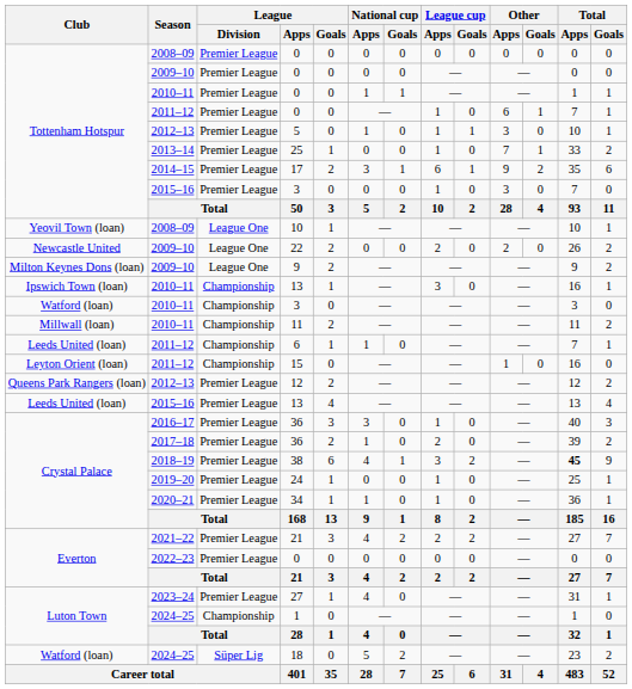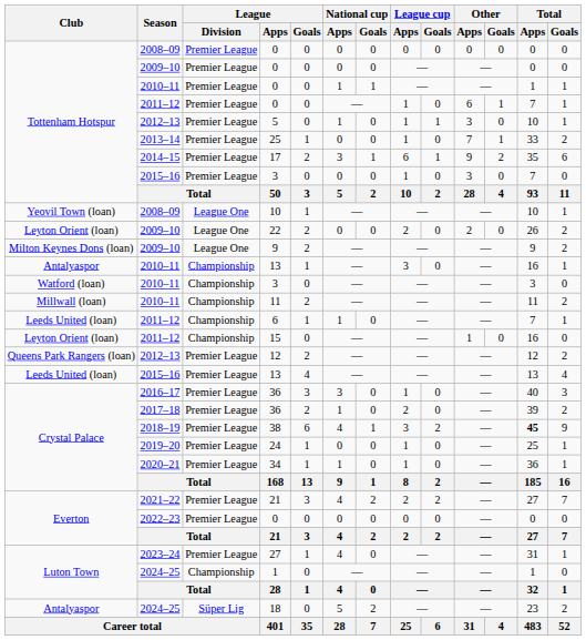 <table class=wikitable style=text-align:center>
 <tr>
 <th rowspan=2>Club</th>
 <th rowspan=2>Season</th>
 <th colspan=3>League</th>
 <th colspan=2>National cup</th>
 <th colspan=2><a href='#'>League cup</a></th>
 <th colspan=2>Other</th>
 <th colspan=2>Total</th>
 </tr>
 <tr>
 <th>Division</th>
 <th>Apps</th>
 <th>Goals</th>
 <th>Apps</th>
 <th>Goals</th>
 <th>Apps</th>
 <th>Goals</th>
 <th>Apps</th>
 <th>Goals</th>
 <th>Apps</th>
 <th>Goals</th>
 </tr>
 <tr>
 <td rowspan=9><a href='#'>Tottenham Hotspur</a></td>
 <td><a href='#'>2008–09</a></td>
 <td><a href='#'>Premier League</a></td>
 <td>0</td>
 <td>0</td>
 <td>0</td>
 <td>0</td>
 <td>0</td>
 <td>0</td>
 <td>0</td>
 <td>0</td>
 <td>0</td>
 <td>0</td>
 </tr>
 <tr>
 <td><a href='#'>2009–10</a></td>
 <td>Premier League</td>
 <td>0</td>
 <td>0</td>
 <td>0</td>
 <td>0</td>
 <td colspan=2>—</td>
 <td colspan=2>—</td>
 <td>0</td>
 <td>0</td>
 </tr>
 <tr>
 <td><a href='#'>2010–11</a></td>
 <td>Premier League</td>
 <td>0</td>
 <td>0</td>
 <td>1</td>
 <td>1</td>
 <td colspan=2>—</td>
 <td colspan=2>—</td>
 <td>1</td>
 <td>1</td>
 </tr>
 <tr>
 <td><a href='#'>2011–12</a></td>
 <td>Premier League</td>
 <td>0</td>
 <td>0</td>
 <td colspan=2>—</td>
 <td>1</td>
 <td>0</td>
 <td>6</td>
 <td>1</td>
 <td>7</td>
 <td>1</td>
 </tr>
 <tr>
 <td><a href='#'>2012–13</a></td>
 <td>Premier League</td>
 <td>5</td>
 <td>0</td>
 <td>1</td>
 <td>0</td>
 <td>1</td>
 <td>1</td>
 <td>3</td>
 <td>0</td>
 <td>10</td>
 <td>1</td>
 </tr>
 <tr>
 <td><a href='#'>2013–14</a></td>
 <td>Premier League</td>
 <td>25</td>
 <td>1</td>
 <td>0</td>
 <td>0</td>
 <td>1</td>
 <td>0</td>
 <td>7</td>
 <td>1</td>
 <td>33</td>
 <td>2</td>
 </tr>
 <tr>
 <td><a href='#'>2014–15</a></td>
 <td>Premier League</td>
 <td>17</td>
 <td>2</td>
 <td>3</td>
 <td>1</td>
 <td>6</td>
 <td>1</td>
 <td>9</td>
 <td>2</td>
 <td>35</td>
 <td>6</td>
 </tr>
 <tr>
 <td><a href='#'>2015–16</a></td>
 <td>Premier League</td>
 <td>3</td>
 <td>0</td>
 <td>0</td>
 <td>0</td>
 <td>1</td>
 <td>0</td>
 <td>3</td>
 <td>0</td>
 <td>7</td>
 <td>0</td>
 </tr>
 <tr>
 <th colspan=2>Total</th>
 <th>50</th>
 <th>3</th>
 <th>5</th>
 <th>2</th>
 <th>10</th>
 <th>2</th>
 <th>28</th>
 <th>4</th>
 <th>93</th>
 <th>11</th>
 </tr>
 <tr>
 <td><a href='#'>Yeovil Town</a> (loan)</td>
 <td><a href='#'>2008–09</a></td>
 <td><a href='#'>League One</a></td>
 <td>10</td>
 <td>1</td>
 <td colspan=2>—</td>
 <td colspan=2>—</td>
 <td colspan=2>—</td>
 <td>10</td>
 <td>1</td>
 </tr>
 <tr>
-<td><a href='#'>Newcastle United</a></td>
+<td><a href='#'>Leyton Orient</a> (loan)</td>
 <td><a href='#'>2009–10</a></td>
 <td>League One</td>
 <td>22</td>
 <td>2</td>
 <td>0</td>
 <td>0</td>
 <td>2</td>
 <td>0</td>
 <td>2</td>
 <td>0</td>
 <td>26</td>
 <td>2</td>
 </tr>
 <tr>
 <td><a href='#'>Milton Keynes Dons</a> (loan)</td>
 <td><a href='#'>2009–10</a></td>
 <td>League One</td>
 <td>9</td>
 <td>2</td>
 <td colspan=2>—</td>
 <td colspan=2>—</td>
 <td colspan=2>—</td>
 <td>9</td>
 <td>2</td>
 </tr>
 <tr>
-<td><a href='#'>Ipswich Town</a> (loan)</td>
+<td><a href='#'>Antalyaspor</a></td>
 <td><a href='#'>2010–11</a></td>
 <td><a href='#'>Championship</a></td>
 <td>13</td>
 <td>1</td>
 <td colspan=2>—</td>
 <td>3</td>
 <td>0</td>
 <td colspan=2>—</td>
 <td>16</td>
 <td>1</td>
 </tr>
 <tr>
 <td><a href='#'>Watford</a> (loan)</td>
 <td><a href='#'>2010–11</a></td>
 <td>Championship</td>
 <td>3</td>
 <td>0</td>
 <td colspan=2>—</td>
 <td colspan=2>—</td>
 <td colspan=2>—</td>
 <td>3</td>
 <td>0</td>
 </tr>
 <tr>
 <td><a href='#'>Millwall</a> (loan)</td>
 <td><a href='#'>2010–11</a></td>
 <td>Championship</td>
 <td>11</td>
 <td>2</td>
 <td colspan=2>—</td>
 <td colspan=2>—</td>
 <td colspan=2>—</td>
 <td>11</td>
 <td>2</td>
 </tr>
 <tr>
 <td><a href='#'>Leeds United</a> (loan)</td>
 <td><a href='#'>2011–12</a></td>
 <td>Championship</td>
 <td>6</td>
 <td>1</td>
 <td>1</td>
 <td>0</td>
 <td colspan=2>—</td>
 <td colspan=2>—</td>
 <td>7</td>
 <td>1</td>
 </tr>
 <tr>
 <td><a href='#'>Leyton Orient</a> (loan)</td>
 <td><a href='#'>2011–12</a></td>
 <td>Championship</td>
 <td>15</td>
 <td>0</td>
 <td colspan=2>—</td>
 <td colspan=2>—</td>
 <td>1</td>
 <td>0</td>
 <td>16</td>
 <td>0</td>
 </tr>
 <tr>
 <td><a href='#'>Queens Park Rangers</a> (loan)</td>
 <td><a href='#'>2012–13</a></td>
 <td>Premier League</td>
 <td>12</td>
 <td>2</td>
 <td colspan=2>—</td>
 <td colspan=2>—</td>
 <td colspan=2>—</td>
 <td>12</td>
 <td>2</td>
 </tr>
 <tr>
 <td><a href='#'>Leeds United</a> (loan)</td>
 <td><a href='#'>2015–16</a></td>
 <td>Premier League</td>
 <td>13</td>
 <td>4</td>
 <td colspan=2>—</td>
 <td colspan=2>—</td>
 <td colspan=2>—</td>
 <td>13</td>
 <td>4</td>
 </tr>
 <tr>
 <td rowspan=6><a href='#'>Crystal Palace</a></td>
 <td><a href='#'>2016–17</a></td>
 <td>Premier League</td>
 <td>36</td>
 <td>3</td>
 <td>3</td>
 <td>0</td>
 <td>1</td>
 <td>0</td>
 <td colspan=2>—</td>
 <td>40</td>
 <td>3</td>
 </tr>
 <tr>
 <td><a href='#'>2017–18</a></td>
 <td>Premier League</td>
 <td>36</td>
 <td>2</td>
 <td>1</td>
 <td>0</td>
 <td>2</td>
 <td>0</td>
 <td colspan=2>—</td>
 <td>39</td>
 <td>2</td>
 </tr>
 <tr>
 <td><a href='#'>2018–19</a></td>
 <td>Premier League</td>
 <td>38</td>
 <td>6</td>
 <td>4</td>
 <td>1</td>
 <td>3</td>
 <td>2</td>
 <td colspan=2>—</td>
 <td><strong>45</strong></td>
 <td>9</td>
 </tr>
 <tr>
 <td><a href='#'>2019–20</a></td>
 <td>Premier League</td>
 <td>24</td>
 <td>1</td>
 <td>0</td>
 <td>0</td>
 <td>1</td>
 <td>0</td>
 <td colspan=2>—</td>
 <td>25</td>
 <td>1</td>
 </tr>
 <tr>
 <td><a href='#'>2020–21</a></td>
 <td>Premier League</td>
 <td>34</td>
 <td>1</td>
 <td>1</td>
 <td>0</td>
 <td>1</td>
 <td>0</td>
 <td colspan=2>—</td>
 <td>36</td>
 <td>1</td>
 </tr>
 <tr>
 <th colspan=2>Total</th>
 <th>168</th>
 <th>13</th>
 <th>9</th>
 <th>1</th>
 <th>8</th>
 <th>2</th>
 <th colspan=2>—</th>
 <th>185</th>
 <th>16</th>
 </tr>
 <tr>
 <td rowspan=3><a href='#'>Everton</a></td>
 <td><a href='#'>2021–22</a></td>
 <td>Premier League</td>
 <td>21</td>
 <td>3</td>
 <td>4</td>
 <td>2</td>
 <td>2</td>
 <td>2</td>
 <td colspan=2>—</td>
 <td>27</td>
 <td>7</td>
 </tr>
 <tr>
 <td><a href='#'>2022–23</a></td>
 <td>Premier League</td>
 <td>0</td>
 <td>0</td>
 <td>0</td>
 <td>0</td>
 <td>0</td>
 <td>0</td>
 <td colspan=2>—</td>
 <td>0</td>
 <td>0</td>
 </tr>
 <tr>
 <th colspan=2>Total</th>
 <th>21</th>
 <th>3</th>
 <th>4</th>
 <th>2</th>
 <th>2</th>
 <th>2</th>
 <th colspan=2>—</th>
 <th>27</th>
 <th>7</th>
 </tr>
 <tr>
 <td rowspan=3><a href='#'>Luton Town</a></td>
 <td><a href='#'>2023–24</a></td>
 <td>Premier League</td>
 <td>27</td>
 <td>1</td>
 <td>4</td>
 <td>0</td>
 <td colspan=2>—</td>
 <td colspan=2>—</td>
 <td>31</td>
 <td>1</td>
 </tr>
 <tr>
 <td><a href='#'>2024–25</a></td>
 <td>Championship</td>
 <td>1</td>
 <td>0</td>
 <td colspan=2>—</td>
 <td colspan=2>—</td>
 <td colspan=2>—</td>
 <td>1</td>
 <td>0</td>
 </tr>
 <tr>
 <th colspan=2>Total</th>
 <th>28</th>
 <th>1</th>
 <th>4</th>
 <th>0</th>
 <th colspan=2>—</th>
 <th colspan=2>—</th>
 <th>32</th>
 <th>1</th>
 </tr>
 <tr>
-<td><a href='#'>Watford</a> (loan)</td>
+<td><a href='#'>Antalyaspor</a></td>
 <td><a href='#'>2024–25</a></td>
 <td><a href='#'>Süper Lig</a></td>
 <td>18</td>
 <td>0</td>
 <td>5</td>
 <td>2</td>
 <td colspan=2>—</td>
 <td colspan=2>—</td>
 <td>23</td>
 <td>2</td>
 </tr>
 <tr>
 <th colspan=3>Career total</th>
 <th>401</th>
 <th>35</th>
 <th>28</th>
 <th>7</th>
 <th>25</th>
 <th>6</th>
 <th>31</th>
 <th>4</th>
 <th>483</th>
 <th>52</th>
 </tr>
 </table>
